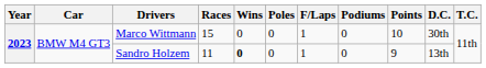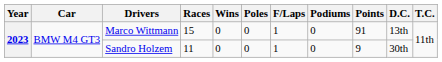 <table class="wikitable" style="font-size:85%">
 <tr valign="top">
 <th>Year</th>
 <th>Car</th>
 <th>Drivers</th>
 <th>Races</th>
 <th>Wins</th>
 <th>Poles</th>
 <th>F/Laps</th>
 <th>Podiums</th>
 <th>Points</th>
 <th>D.C.</th>
 <th>T.C.</th>
 </tr>
 <tr>
 <th rowspan="2"><a href='#'>2023</a></th>
 <td rowspan="2"><a href='#'>BMW M4 GT3</a></td>
 <td> <a href='#'>Marco Wittmann</a></td>
 <td>15</td>
 <td>0</td>
 <td>0</td>
 <td>1</td>
 <td>0</td>
-<td>10</td>
-<td>30th</td>
+<td>91</td>
+<td>13th</td>
 <td rowspan="2">11th</td>
 </tr>
 <tr>
 <td> <a href='#'>Sandro Holzem</a></td>
 <td>11</td>
-<td><strong>0</strong></td>
+<td>0</td>
 <td>0</td>
 <td>1</td>
 <td>0</td>
 <td>9</td>
-<td>13th</td>
+<td>30th</td>
 </tr>
 </table>
